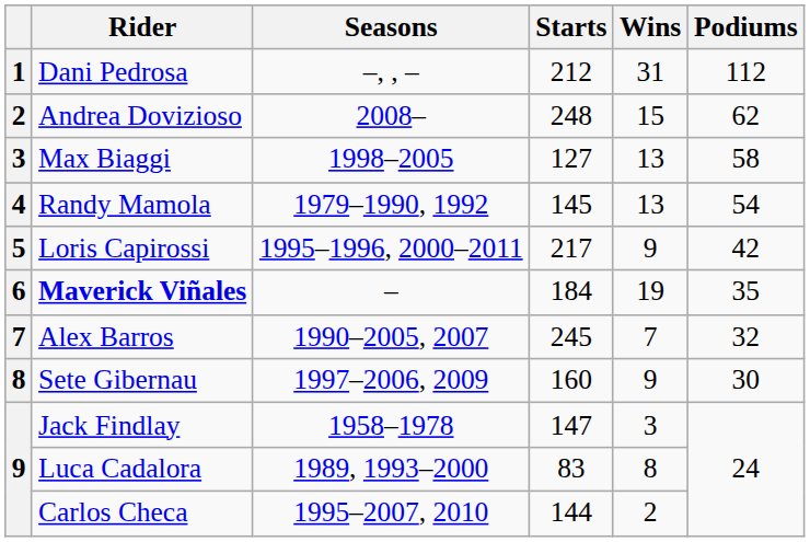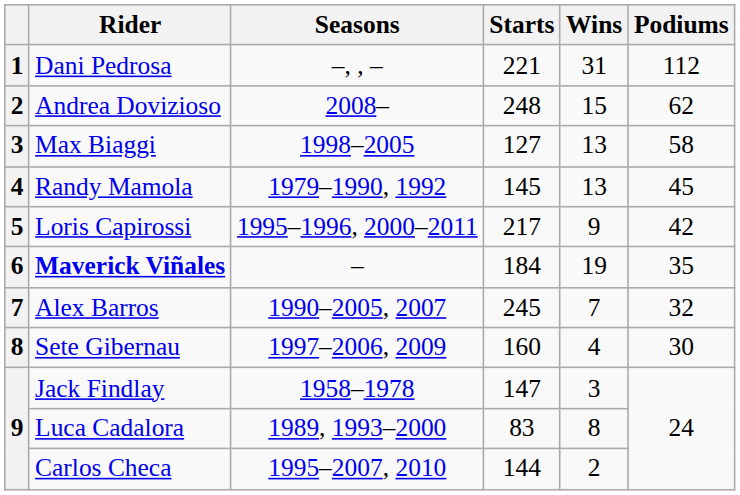 <table class="wikitable" style="text-align:center">
 <tr>
 <th></th>
 <th>Rider</th>
 <th>Seasons</th>
 <th>Starts</th>
 <th>Wins</th>
 <th>Podiums</th>
 </tr>
 <tr>
 <th>1</th>
 <td align=left> <a href='#'>Dani Pedrosa</a></td>
 <td>–, , –</td>
-<td>212</td>
+<td>221</td>
 <td>31</td>
 <td>112</td>
 </tr>
 <tr>
 <th>2</th>
 <td align=left> <a href='#'>Andrea Dovizioso</a></td>
 <td><a href='#'>2008</a>–</td>
 <td>248</td>
 <td>15</td>
 <td>62</td>
 </tr>
 <tr>
 <th>3</th>
 <td align=left> <a href='#'>Max Biaggi</a></td>
 <td><a href='#'>1998</a>–<a href='#'>2005</a></td>
 <td>127</td>
 <td>13</td>
 <td>58</td>
 </tr>
 <tr>
 <th>4</th>
 <td align=left> <a href='#'>Randy Mamola</a></td>
 <td><a href='#'>1979</a>–<a href='#'>1990</a>, <a href='#'>1992</a></td>
 <td>145</td>
 <td>13</td>
-<td>54</td>
+<td>45</td>
 </tr>
 <tr>
 <th>5</th>
 <td align=left> <a href='#'>Loris Capirossi</a></td>
 <td><a href='#'>1995</a>–<a href='#'>1996</a>, <a href='#'>2000</a>–<a href='#'>2011</a></td>
 <td>217</td>
 <td>9</td>
 <td>42</td>
 </tr>
 <tr>
 <th>6</th>
 <td align=left> <strong><a href='#'>Maverick Viñales</a></strong></td>
 <td>–</td>
 <td>184</td>
 <td>19</td>
 <td>35</td>
 </tr>
 <tr>
 <th>7</th>
 <td align=left> <a href='#'>Alex Barros</a></td>
 <td><a href='#'>1990</a>–<a href='#'>2005</a>, <a href='#'>2007</a></td>
 <td>245</td>
 <td>7</td>
 <td>32</td>
 </tr>
 <tr>
 <th>8</th>
 <td align=left> <a href='#'>Sete Gibernau</a></td>
 <td><a href='#'>1997</a>–<a href='#'>2006</a>, <a href='#'>2009</a></td>
 <td>160</td>
-<td>9</td>
+<td>4</td>
 <td>30</td>
 </tr>
 <tr>
 <th rowspan=3>9</th>
 <td align=left> <a href='#'>Jack Findlay</a></td>
 <td><a href='#'>1958</a>–<a href='#'>1978</a></td>
 <td>147</td>
 <td>3</td>
 <td rowspan=3>24</td>
 </tr>
 <tr>
 <td align=left> <a href='#'>Luca Cadalora</a></td>
 <td><a href='#'>1989</a>, <a href='#'>1993</a>–<a href='#'>2000</a></td>
 <td>83</td>
 <td>8</td>
 </tr>
 <tr>
 <td align=left> <a href='#'>Carlos Checa</a></td>
 <td><a href='#'>1995</a>–<a href='#'>2007</a>, <a href='#'>2010</a></td>
 <td>144</td>
 <td>2</td>
 </tr>
 </table>
